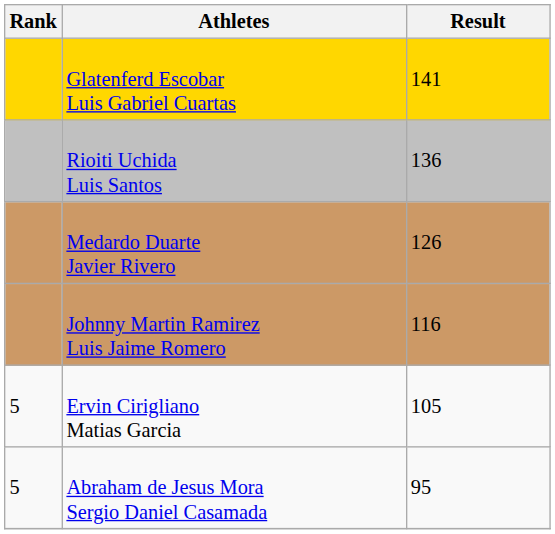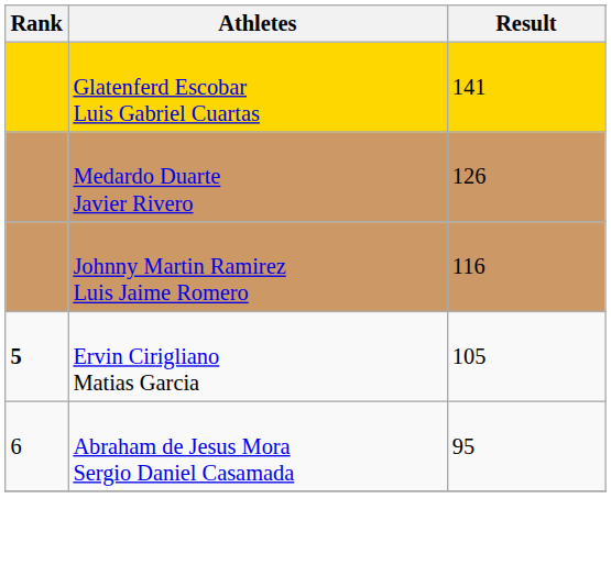 <table class="wikitable" style="font-size:95%" style="width:35em;" style="text-align:center">
 <tr>
 <th>Rank</th>
 <th width=250>Athletes</th>
 <th width=100>Result</th>
 </tr>
 <tr bgcolor=gold>
 <td></td>
 <td align=left><br><a href='#'>Glatenferd Escobar</a><br><a href='#'>Luis Gabriel Cuartas</a></td>
 <td>141</td>
-</tr>
-<tr bgcolor=silver>
-<td></td>
-<td align=left><br><a href='#'>Rioiti Uchida</a><br><a href='#'>Luis Santos</a></td>
-<td>136</td>
 </tr>
 <tr bgcolor=cc9966>
 <td></td>
 <td align=left><br><a href='#'>Medardo Duarte</a><br><a href='#'>Javier Rivero</a></td>
 <td>126</td>
 </tr>
 <tr bgcolor=cc9966>
 <td></td>
 <td align=left><br><a href='#'>Johnny Martin Ramirez</a><br><a href='#'>Luis Jaime Romero</a></td>
 <td>116</td>
 </tr>
 <tr>
-<td>5</td>
+<td><strong>5</strong></td>
 <td align=left><br><a href='#'>Ervin Cirigliano</a><br>Matias Garcia</td>
 <td>105</td>
 </tr>
 <tr>
-<td>5</td>
+<td>6</td>
 <td align=left><br><a href='#'>Abraham de Jesus Mora</a><br><a href='#'>Sergio Daniel Casamada</a></td>
 <td>95</td>
 </tr>
 <tr>
 </tr>
 </table>
